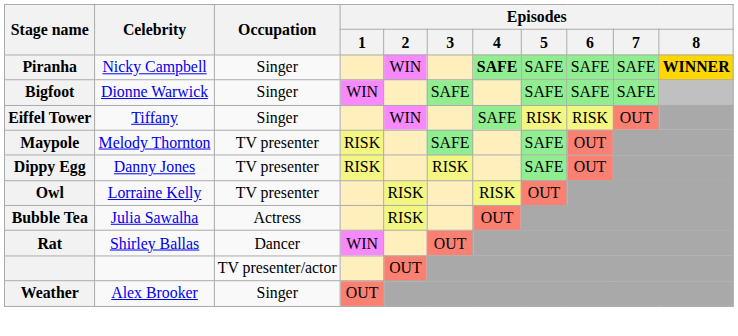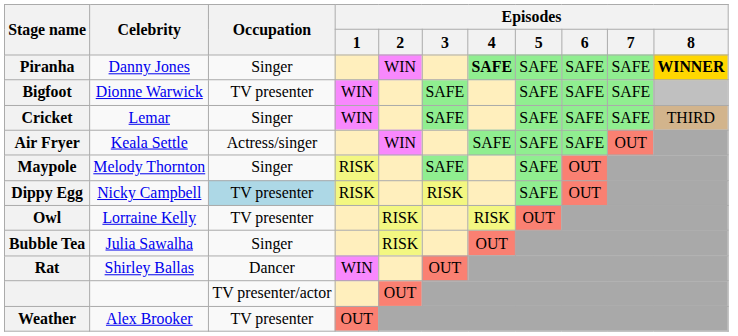 <table class="wikitable" style="text-align:center; ">
 <tr>
 <th rowspan=2>Stage name</th>
 <th rowspan=2>Celebrity</th>
 <th rowspan=2>Occupation</th>
 <th colspan="8">Episodes</th>
 </tr>
 <tr>
 <th rowspan="1">1</th>
 <th rowspan="1">2</th>
 <th rowspan="1">3</th>
 <th rowspan="1">4</th>
 <th rowspan="1">5</th>
 <th rowspan="1">6</th>
 <th rowspan="1">7</th>
 <th rowspan="1">8</th>
 </tr>
 <tr>
 <th>Piranha</th>
-<td><a href='#'>Nicky Campbell</a></td>
+<td><a href='#'>Danny Jones</a></td>
 <td>Singer</td>
 <td bgcolor="FFEFBD"></td>
 <td bgcolor="#F888FD">WIN</td>
 <td bgcolor="FFEFBD"></td>
 <td bgcolor="lightgreen"><strong>SAFE</strong></td>
 <td bgcolor="lightgreen">SAFE</td>
 <td bgcolor="lightgreen">SAFE</td>
 <td bgcolor="lightgreen">SAFE</td>
 <td bgcolor=gold><strong>WINNER</strong></td>
 </tr>
 <tr>
 <th>Bigfoot</th>
 <td><a href='#'>Dionne Warwick</a></td>
-<td>Singer</td>
+<td>TV presenter</td>
 <td bgcolor=#F888FD>WIN</td>
 <td bgcolor="FFEFBD"></td>
 <td bgcolor="lightgreen">SAFE</td>
 <td bgcolor="FFEFBD"></td>
 <td bgcolor="lightgreen">SAFE</td>
 <td bgcolor="lightgreen">SAFE</td>
 <td bgcolor="lightgreen">SAFE</td>
 <td bgcolor=silver></td>
 </tr>
 <tr>
-<th>Eiffel Tower</th>
-<td><a href='#'>Tiffany</a></td>
+<th>Cricket</th>
+<td><a href='#'>Lemar</a></td>
 <td>Singer</td>
-<td bgcolor="FFEFBD"></td>
-<td bgcolor="#F888FD">WIN</td>
+<td bgcolor=#F888FD>WIN</td>
 <td bgcolor="FFEFBD"></td>
 <td bgcolor="lightgreen">SAFE</td>
-<td bgcolor="#F3F781">RISK</td>
-<td bgcolor="#F3F781">RISK</td>
+<td bgcolor="FFEFBD"></td>
+<td bgcolor="lightgreen">SAFE</td>
+<td bgcolor="lightgreen">SAFE</td>
+<td bgcolor="lightgreen">SAFE</td>
+<td bgcolor=tan>THIRD</td>
+</tr>
+<tr>
+<th>Air Fryer</th>
+<td><a href='#'>Keala Settle</a></td>
+<td>Actress/singer</td>
+<td bgcolor="FFEFBD"></td>
+<td bgcolor=#F888FD>WIN</td>
+<td bgcolor="FFEFBD"></td>
+<td bgcolor="lightgreen">SAFE</td>
+<td bgcolor="lightgreen">SAFE</td>
+<td bgcolor="lightgreen">SAFE</td>
 <td bgcolor="salmon">OUT</td>
 <td bgcolor="darkgrey"></td>
 </tr>
 <tr>
 <th>Maypole</th>
 <td><a href='#'>Melody Thornton</a></td>
-<td>TV presenter</td>
+<td>Singer</td>
 <td bgcolor="#F3F781">RISK</td>
 <td bgcolor="FFEFBD"></td>
 <td bgcolor="lightgreen">SAFE</td>
 <td bgcolor="FFEFBD"></td>
 <td bgcolor="lightgreen">SAFE</td>
 <td bgcolor="salmon">OUT</td>
 <td colspan="2" bgcolor="darkgrey"></td>
 </tr>
 <tr>
 <th>Dippy Egg</th>
-<td><a href='#'>Danny Jones</a></td>
-<td>TV presenter</td>
+<td><a href='#'>Nicky Campbell</a></td>
+<td style="background: lightblue;">TV presenter</td>
 <td bgcolor="#F3F781">RISK</td>
 <td bgcolor="FFEFBD"></td>
 <td bgcolor="#F3F781">RISK</td>
 <td bgcolor="FFEFBD"></td>
 <td bgcolor="lightgreen">SAFE</td>
 <td bgcolor="salmon">OUT</td>
 <td colspan="2" bgcolor="darkgrey"></td>
 </tr>
 <tr>
 <th>Owl</th>
 <td><a href='#'>Lorraine Kelly</a></td>
 <td>TV presenter</td>
 <td bgcolor="FFEFBD"></td>
 <td bgcolor="#F3F781">RISK</td>
 <td bgcolor="FFEFBD"></td>
 <td bgcolor="#F3F781">RISK</td>
 <td bgcolor="salmon">OUT</td>
 <td colspan="3" bgcolor="darkgrey"></td>
 </tr>
 <tr>
 <th>Bubble Tea</th>
 <td><a href='#'>Julia Sawalha</a></td>
-<td>Actress</td>
+<td>Singer</td>
 <td bgcolor="FFEFBD"></td>
 <td bgcolor="#F3F781">RISK</td>
 <td bgcolor="FFEFBD"></td>
 <td bgcolor="salmon">OUT</td>
 <td colspan="4" bgcolor="darkgrey"></td>
 </tr>
 <tr>
 <th>Rat</th>
 <td><a href='#'>Shirley Ballas</a></td>
 <td>Dancer</td>
 <td bgcolor=#F888FD>WIN</td>
 <td bgcolor="FFEFBD"></td>
 <td bgcolor="salmon">OUT</td>
 <td colspan="5" bgcolor="darkgrey"></td>
 </tr>
 <tr>
 <th></th>
 <td></td>
 <td>TV presenter/actor</td>
 <td bgcolor="FFEFBD"></td>
 <td bgcolor="salmon">OUT</td>
 <td colspan="6" bgcolor="darkgrey"></td>
 </tr>
 <tr>
 <th>Weather</th>
 <td><a href='#'>Alex Brooker</a></td>
-<td>Singer</td>
+<td>TV presenter</td>
 <td bgcolor="salmon">OUT</td>
 <td colspan="7" bgcolor="darkgrey"></td>
 </tr>
 </table>
